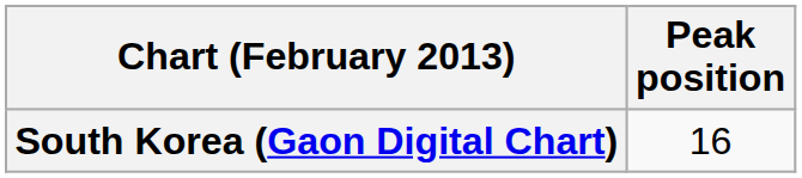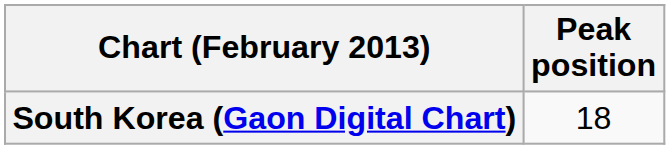 <table class="wikitable plainrowheaders" style="text-align:center">
 <tr>
 <th>Chart (February 2013)</th>
 <th>Peak<br>position</th>
 </tr>
 <tr>
 <th scope="row">South Korea (<a href='#'>Gaon Digital Chart</a>)</th>
-<td>16</td>
+<td>18</td>
 </tr>
 </table>
